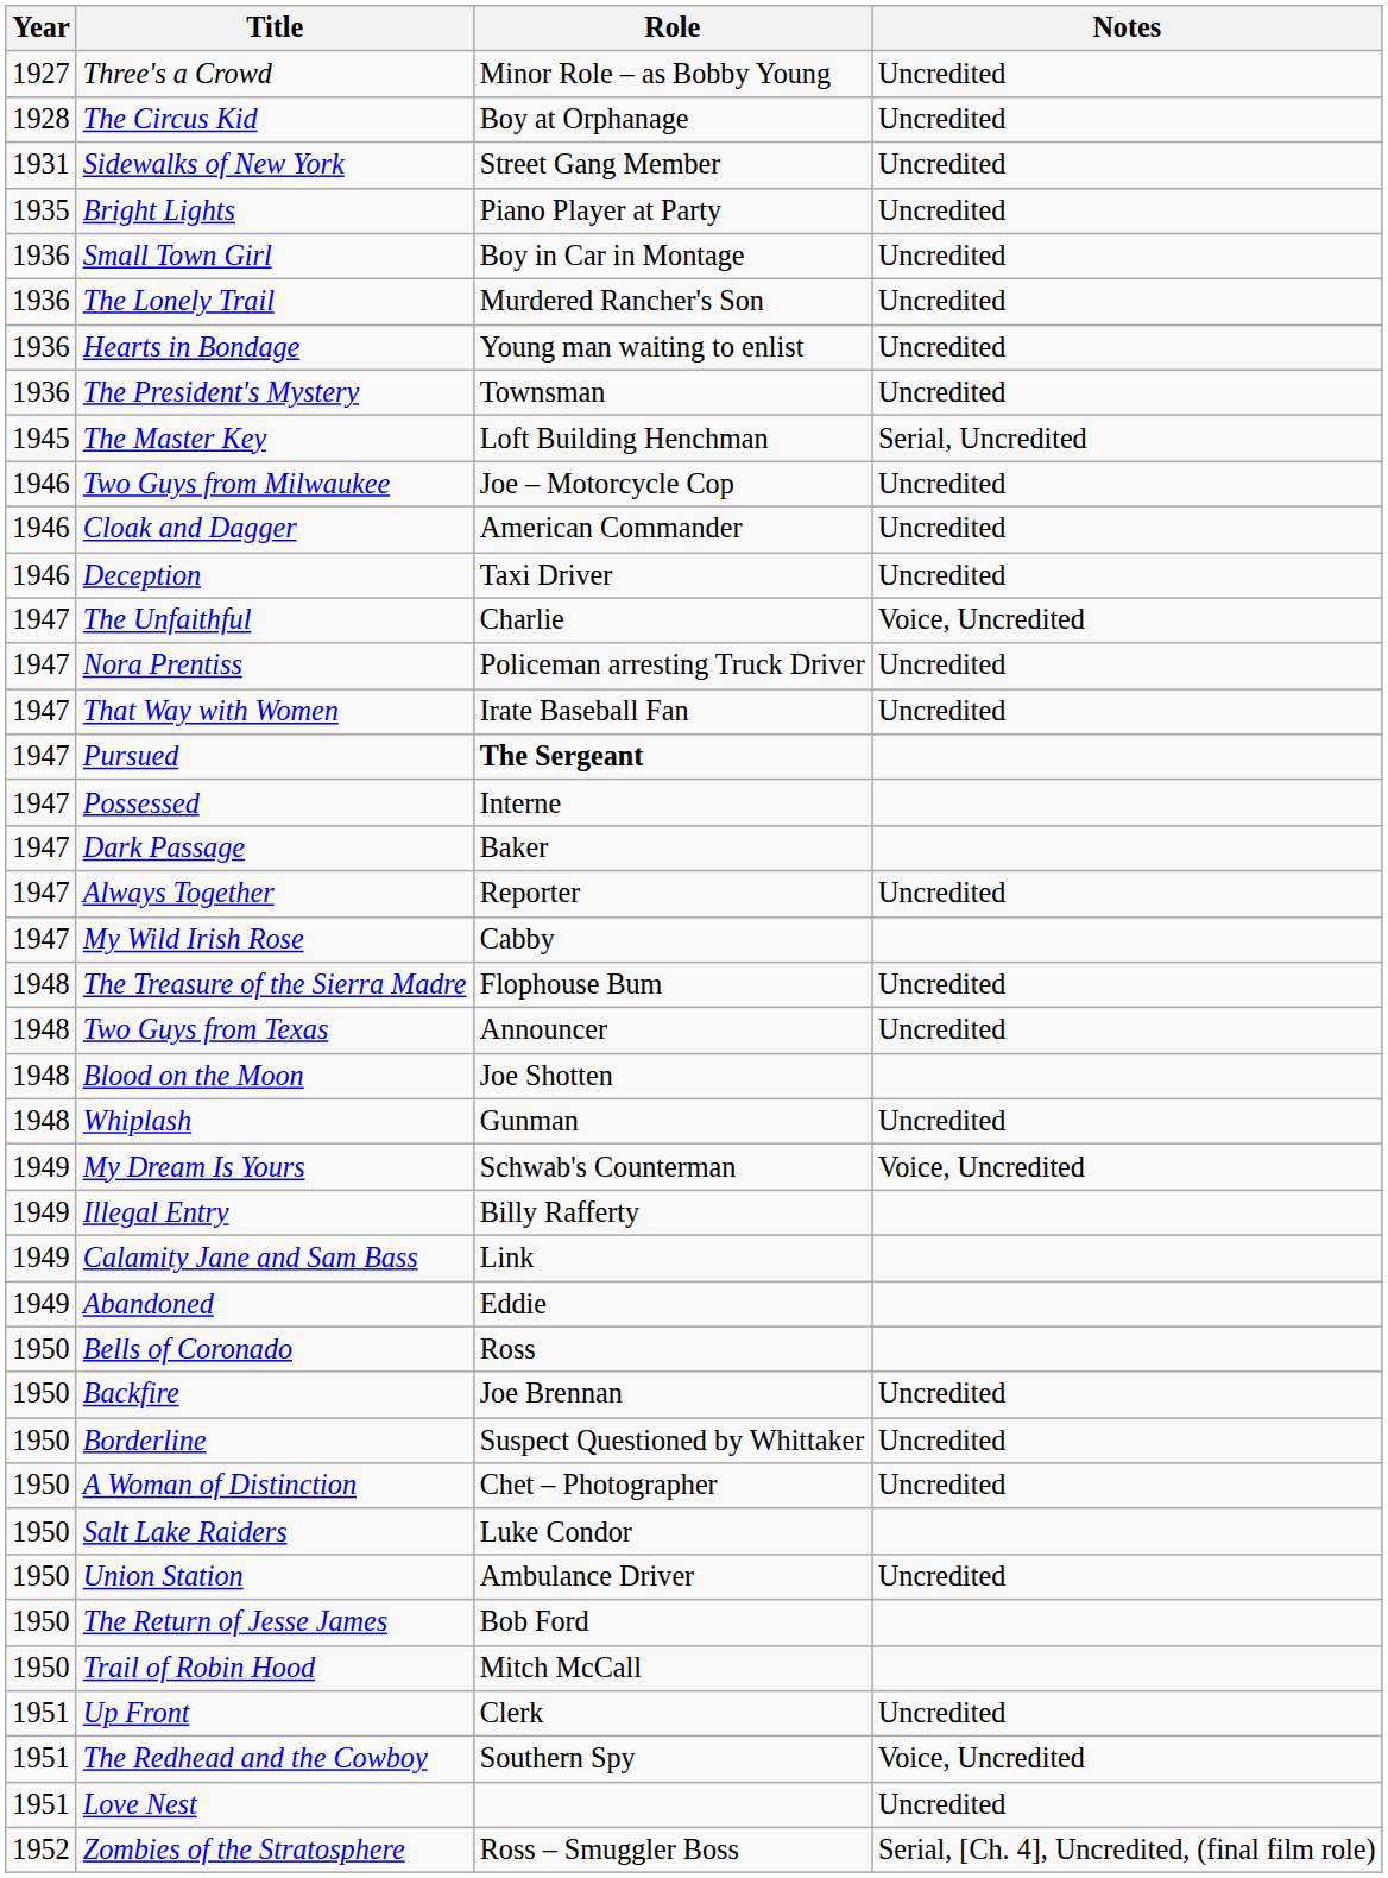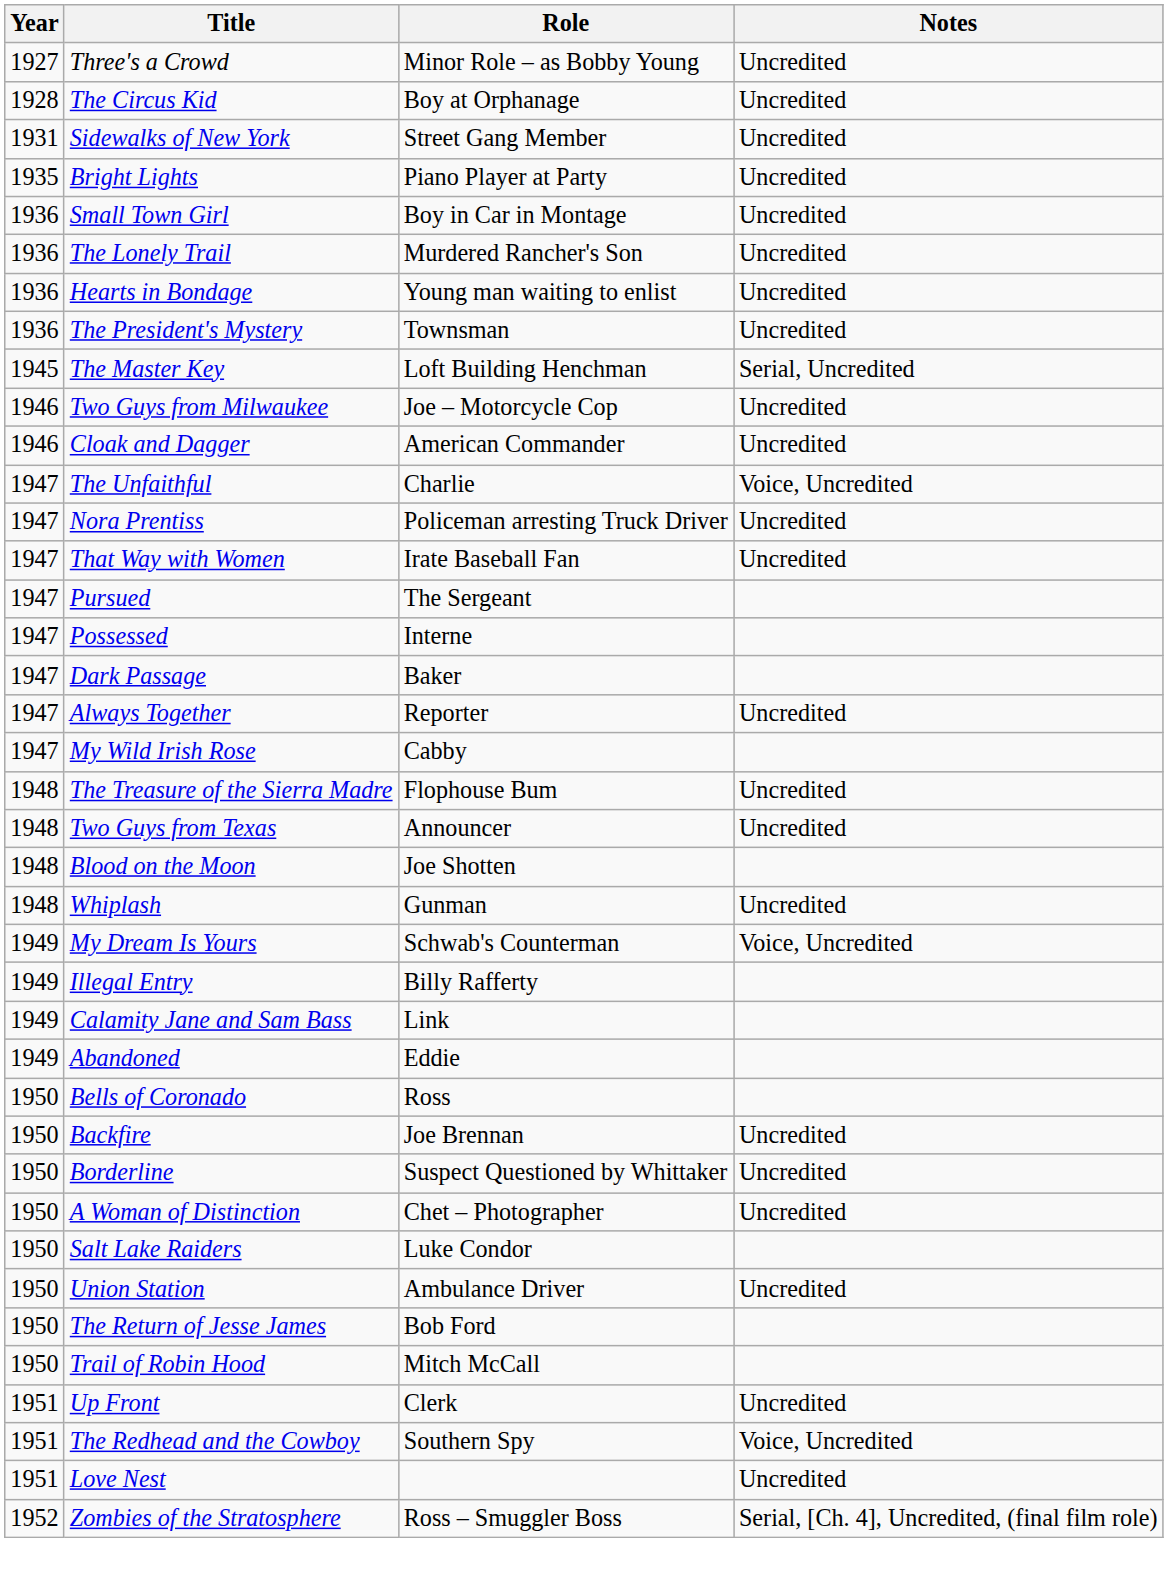 <table class="wikitable">
 <tr>
 <th>Year</th>
 <th>Title</th>
 <th>Role</th>
 <th>Notes</th>
 </tr>
 <tr>
 <td>1927</td>
 <td><em>Three's a Crowd</em></td>
 <td>Minor Role – as Bobby Young</td>
 <td>Uncredited</td>
 </tr>
 <tr>
 <td>1928</td>
 <td><em><a href='#'>The Circus Kid</a></em></td>
 <td>Boy at Orphanage</td>
 <td>Uncredited</td>
 </tr>
 <tr>
 <td>1931</td>
 <td><em><a href='#'>Sidewalks of New York</a></em></td>
 <td>Street Gang Member</td>
 <td>Uncredited</td>
 </tr>
 <tr>
 <td>1935</td>
 <td><em><a href='#'>Bright Lights</a></em></td>
 <td>Piano Player at Party</td>
 <td>Uncredited</td>
 </tr>
 <tr>
 <td>1936</td>
 <td><em><a href='#'>Small Town Girl</a></em></td>
 <td>Boy in Car in Montage</td>
 <td>Uncredited</td>
 </tr>
 <tr>
 <td>1936</td>
 <td><em><a href='#'>The Lonely Trail</a></em></td>
 <td>Murdered Rancher's Son</td>
 <td>Uncredited</td>
 </tr>
 <tr>
 <td>1936</td>
 <td><em><a href='#'>Hearts in Bondage</a></em></td>
 <td>Young man waiting to enlist</td>
 <td>Uncredited</td>
 </tr>
 <tr>
 <td>1936</td>
 <td><em><a href='#'>The President's Mystery</a></em></td>
 <td>Townsman</td>
 <td>Uncredited</td>
 </tr>
 <tr>
 <td>1945</td>
 <td><em><a href='#'>The Master Key</a></em></td>
 <td>Loft Building Henchman</td>
 <td>Serial, Uncredited</td>
 </tr>
 <tr>
 <td>1946</td>
 <td><em><a href='#'>Two Guys from Milwaukee</a></em></td>
 <td>Joe – Motorcycle Cop</td>
 <td>Uncredited</td>
 </tr>
 <tr>
 <td>1946</td>
 <td><em><a href='#'>Cloak and Dagger</a></em></td>
 <td>American Commander</td>
 <td>Uncredited</td>
 </tr>
 <tr>
-<td>1946</td>
-<td><em><a href='#'>Deception</a></em></td>
-<td>Taxi Driver</td>
-<td>Uncredited</td>
-</tr>
-<tr>
 <td>1947</td>
 <td><em><a href='#'>The Unfaithful</a></em></td>
 <td>Charlie</td>
 <td>Voice, Uncredited</td>
 </tr>
 <tr>
 <td>1947</td>
 <td><em><a href='#'>Nora Prentiss</a></em></td>
 <td>Policeman arresting Truck Driver</td>
 <td>Uncredited</td>
 </tr>
 <tr>
 <td>1947</td>
 <td><em><a href='#'>That Way with Women</a></em></td>
 <td>Irate Baseball Fan</td>
 <td>Uncredited</td>
 </tr>
 <tr>
 <td>1947</td>
 <td><em><a href='#'>Pursued</a></em></td>
-<td><strong>The Sergeant</strong></td>
+<td>The Sergeant</td>
 <td></td>
 </tr>
 <tr>
 <td>1947</td>
 <td><em><a href='#'>Possessed</a></em></td>
 <td>Interne</td>
 <td></td>
 </tr>
 <tr>
 <td>1947</td>
 <td><em><a href='#'>Dark Passage</a></em></td>
 <td>Baker</td>
 <td></td>
 </tr>
 <tr>
 <td>1947</td>
 <td><em><a href='#'>Always Together</a></em></td>
 <td>Reporter</td>
 <td>Uncredited</td>
 </tr>
 <tr>
 <td>1947</td>
 <td><em><a href='#'>My Wild Irish Rose</a></em></td>
 <td>Cabby</td>
 <td></td>
 </tr>
 <tr>
 <td>1948</td>
 <td><em><a href='#'>The Treasure of the Sierra Madre</a></em></td>
 <td>Flophouse Bum</td>
 <td>Uncredited</td>
 </tr>
 <tr>
 <td>1948</td>
 <td><em><a href='#'>Two Guys from Texas</a></em></td>
 <td>Announcer</td>
 <td>Uncredited</td>
 </tr>
 <tr>
 <td>1948</td>
 <td><em><a href='#'>Blood on the Moon</a></em></td>
 <td>Joe Shotten</td>
 <td></td>
 </tr>
 <tr>
 <td>1948</td>
 <td><em><a href='#'>Whiplash</a></em></td>
 <td>Gunman</td>
 <td>Uncredited</td>
 </tr>
 <tr>
 <td>1949</td>
 <td><em><a href='#'>My Dream Is Yours</a></em></td>
 <td>Schwab's Counterman</td>
 <td>Voice, Uncredited</td>
 </tr>
 <tr>
 <td>1949</td>
 <td><em><a href='#'>Illegal Entry</a></em></td>
 <td>Billy Rafferty</td>
 <td></td>
 </tr>
 <tr>
 <td>1949</td>
 <td><em><a href='#'>Calamity Jane and Sam Bass</a></em></td>
 <td>Link</td>
 <td></td>
 </tr>
 <tr>
 <td>1949</td>
 <td><em><a href='#'>Abandoned</a></em></td>
 <td>Eddie</td>
 <td></td>
 </tr>
 <tr>
 <td>1950</td>
 <td><em><a href='#'>Bells of Coronado</a></em></td>
 <td>Ross</td>
 <td></td>
 </tr>
 <tr>
 <td>1950</td>
 <td><em><a href='#'>Backfire</a></em></td>
 <td>Joe Brennan</td>
 <td>Uncredited</td>
 </tr>
 <tr>
 <td>1950</td>
 <td><em><a href='#'>Borderline</a></em></td>
 <td>Suspect Questioned by Whittaker</td>
 <td>Uncredited</td>
 </tr>
 <tr>
 <td>1950</td>
 <td><em><a href='#'>A Woman of Distinction</a></em></td>
 <td>Chet – Photographer</td>
 <td>Uncredited</td>
 </tr>
 <tr>
 <td>1950</td>
 <td><em><a href='#'>Salt Lake Raiders</a></em></td>
 <td>Luke Condor</td>
 <td></td>
 </tr>
 <tr>
 <td>1950</td>
 <td><em><a href='#'>Union Station</a></em></td>
 <td>Ambulance Driver</td>
 <td>Uncredited</td>
 </tr>
 <tr>
 <td>1950</td>
 <td><em><a href='#'>The Return of Jesse James</a></em></td>
 <td>Bob Ford</td>
 <td></td>
 </tr>
 <tr>
 <td>1950</td>
 <td><em><a href='#'>Trail of Robin Hood</a></em></td>
 <td>Mitch McCall</td>
 <td></td>
 </tr>
 <tr>
 <td>1951</td>
 <td><em><a href='#'>Up Front</a></em></td>
 <td>Clerk</td>
 <td>Uncredited</td>
 </tr>
 <tr>
 <td>1951</td>
 <td><em><a href='#'>The Redhead and the Cowboy</a></em></td>
 <td>Southern Spy</td>
 <td>Voice, Uncredited</td>
 </tr>
 <tr>
 <td>1951</td>
 <td><em><a href='#'>Love Nest</a></em></td>
 <td></td>
 <td>Uncredited</td>
 </tr>
 <tr>
 <td>1952</td>
 <td><em><a href='#'>Zombies of the Stratosphere</a></em></td>
 <td>Ross – Smuggler Boss</td>
 <td>Serial, [Ch. 4], Uncredited, (final film role)</td>
 </tr>
 </table>
